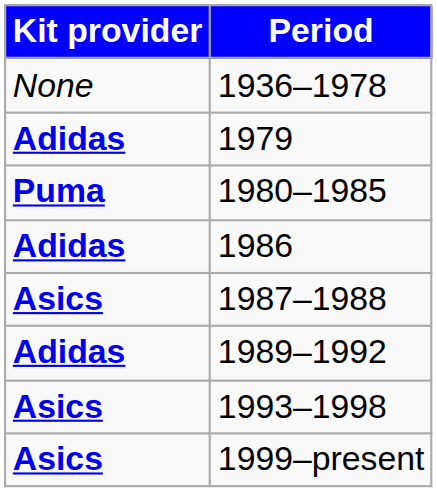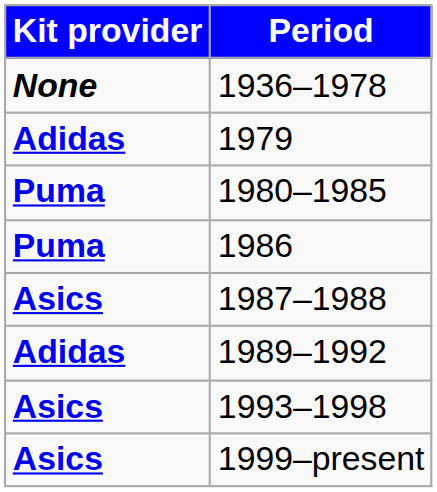 <table class="wikitable">
 <tr>
 <th style=background:blue;color:white>Kit provider</th>
 <th style=background:blue;color:white>Period</th>
 </tr>
 <tr>
-<td><em>None</em></td>
+<td><strong><em>None</em></strong></td>
 <td>1936–1978</td>
 </tr>
 <tr>
 <td> <strong><a href='#'>Adidas</a></strong></td>
 <td>1979</td>
 </tr>
 <tr>
 <td> <strong><a href='#'>Puma</a></strong></td>
 <td>1980–1985</td>
 </tr>
 <tr>
-<td> <strong><a href='#'>Adidas</a></strong></td>
+<td> <strong><a href='#'>Puma</a></strong></td>
 <td>1986</td>
 </tr>
 <tr>
 <td> <strong><a href='#'>Asics</a></strong></td>
 <td>1987–1988</td>
 </tr>
 <tr>
 <td> <strong><a href='#'>Adidas</a></strong></td>
 <td>1989–1992</td>
 </tr>
 <tr>
 <td> <strong><a href='#'>Asics</a></strong></td>
 <td>1993–1998</td>
 </tr>
 <tr>
 <td> <strong><a href='#'>Asics</a></strong></td>
 <td>1999–present</td>
 </tr>
 </table>
